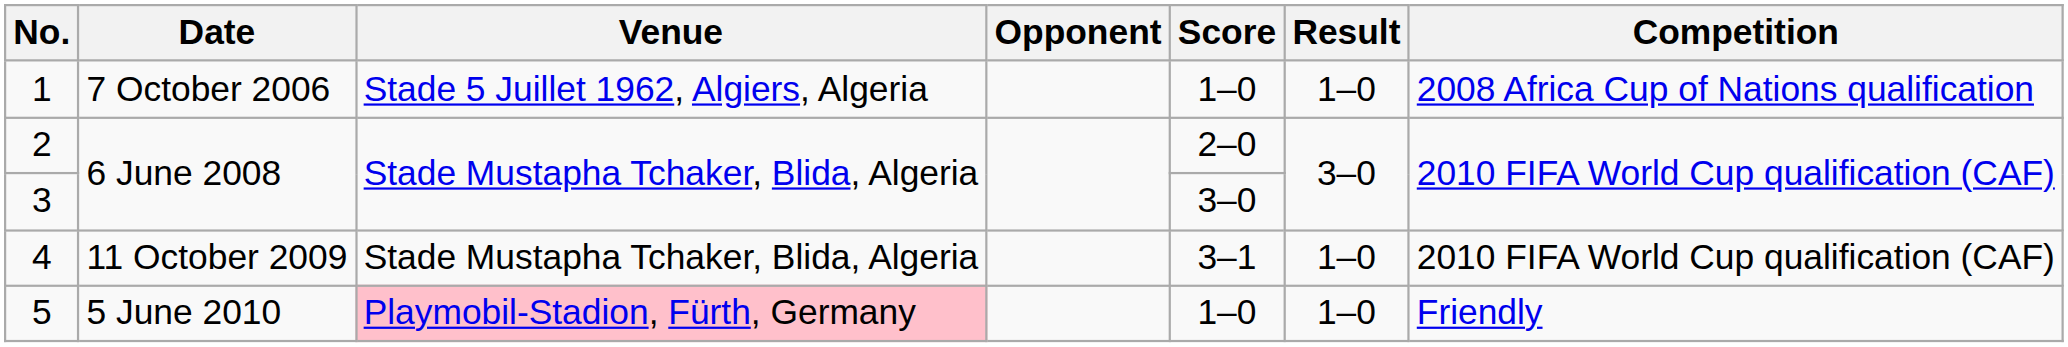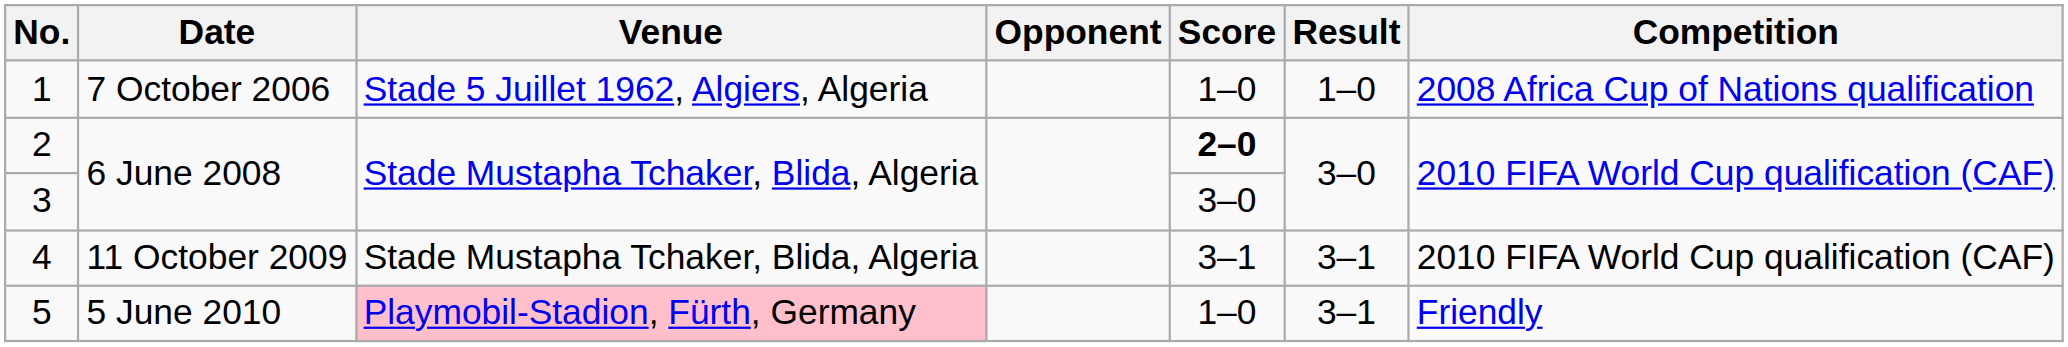 <table class="wikitable sortable">
 <tr>
 <th scope="col">No.</th>
 <th scope="col">Date</th>
 <th scope="col">Venue</th>
 <th scope="col">Opponent</th>
 <th scope="col">Score</th>
 <th scope="col">Result</th>
 <th scope="col">Competition</th>
 </tr>
 <tr>
 <td align="center">1</td>
 <td>7 October 2006</td>
 <td><a href='#'>Stade 5 Juillet 1962</a>, <a href='#'>Algiers</a>, Algeria</td>
 <td></td>
 <td align="center">1–0</td>
 <td align="center">1–0</td>
 <td><a href='#'>2008 Africa Cup of Nations qualification</a></td>
 </tr>
 <tr>
 <td align="center">2</td>
 <td rowspan="2">6 June 2008</td>
 <td rowspan="2"><a href='#'>Stade Mustapha Tchaker</a>, <a href='#'>Blida</a>, Algeria</td>
 <td rowspan="2"></td>
-<td align="center">2–0</td>
+<td align="center"><strong>2–0</strong></td>
 <td rowspan="2" align="center">3–0</td>
 <td rowspan="2"><a href='#'>2010 FIFA World Cup qualification (CAF)</a></td>
 </tr>
 <tr>
 <td align="center">3</td>
 <td align="center">3–0</td>
 </tr>
 <tr>
 <td align="center">4</td>
 <td>11 October 2009</td>
 <td>Stade Mustapha Tchaker, Blida, Algeria</td>
 <td></td>
 <td align="center">3–1</td>
-<td align="center">1–0</td>
+<td align="center">3–1</td>
 <td>2010 FIFA World Cup qualification (CAF)</td>
 </tr>
 <tr>
 <td align="center">5</td>
 <td>5 June 2010</td>
 <td style="background: pink;"><a href='#'>Playmobil-Stadion</a>, <a href='#'>Fürth</a>, Germany</td>
 <td></td>
 <td align="center">1–0</td>
-<td align="center">1–0</td>
+<td align="center">3–1</td>
 <td><a href='#'>Friendly</a></td>
 </tr>
 </table>
